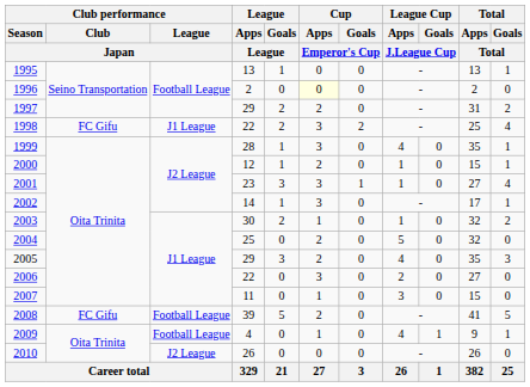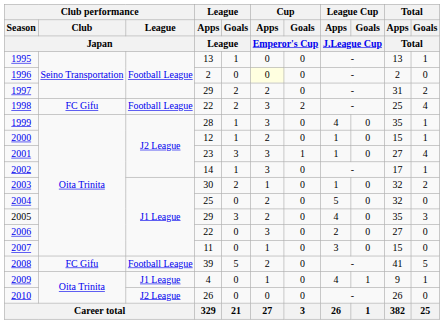 <table class="wikitable" style="text-align:center">
 <tr>
 <th colspan=3>Club performance</th>
 <th colspan=2>League</th>
 <th colspan=2>Cup</th>
 <th colspan=2>League Cup</th>
 <th colspan=2>Total</th>
 </tr>
 <tr>
 <th>Season</th>
 <th>Club</th>
 <th>League</th>
 <th>Apps</th>
 <th>Goals</th>
 <th>Apps</th>
 <th>Goals</th>
 <th>Apps</th>
 <th>Goals</th>
 <th>Apps</th>
 <th>Goals</th>
 </tr>
 <tr>
 <th colspan=3>Japan</th>
 <th colspan=2>League</th>
 <th colspan=2><a href='#'>Emperor's Cup</a></th>
 <th colspan=2><a href='#'>J.League Cup</a></th>
 <th colspan=2>Total</th>
 </tr>
 <tr>
 <td><a href='#'>1995</a></td>
 <td rowspan="3"><a href='#'>Seino Transportation</a></td>
 <td rowspan="3"><a href='#'>Football League</a></td>
 <td>13</td>
 <td>1</td>
 <td>0</td>
 <td>0</td>
 <td colspan="2">-</td>
 <td>13</td>
 <td>1</td>
 </tr>
 <tr>
 <td><a href='#'>1996</a></td>
 <td>2</td>
 <td>0</td>
 <td style="background: lightyellow;">0</td>
 <td>0</td>
 <td colspan="2">-</td>
 <td>2</td>
 <td>0</td>
 </tr>
 <tr>
 <td><a href='#'>1997</a></td>
 <td>29</td>
 <td>2</td>
 <td>2</td>
 <td>0</td>
 <td colspan="2">-</td>
 <td>31</td>
 <td>2</td>
 </tr>
 <tr>
 <td><a href='#'>1998</a></td>
 <td><a href='#'>FC Gifu</a></td>
-<td><a href='#'>J1 League</a></td>
+<td><a href='#'>Football League</a></td>
 <td>22</td>
 <td>2</td>
 <td>3</td>
 <td>2</td>
 <td colspan="2">-</td>
 <td>25</td>
 <td>4</td>
 </tr>
 <tr>
 <td><a href='#'>1999</a></td>
 <td rowspan="9"><a href='#'>Oita Trinita</a></td>
 <td rowspan="4"><a href='#'>J2 League</a></td>
 <td>28</td>
 <td>1</td>
 <td>3</td>
 <td>0</td>
 <td>4</td>
 <td>0</td>
 <td>35</td>
 <td>1</td>
 </tr>
 <tr>
 <td><a href='#'>2000</a></td>
 <td>12</td>
 <td>1</td>
 <td>2</td>
 <td>0</td>
 <td>1</td>
 <td>0</td>
 <td>15</td>
 <td>1</td>
 </tr>
 <tr>
 <td><a href='#'>2001</a></td>
 <td>23</td>
 <td>3</td>
 <td>3</td>
 <td>1</td>
 <td>1</td>
 <td>0</td>
 <td>27</td>
 <td>4</td>
 </tr>
 <tr>
 <td><a href='#'>2002</a></td>
 <td>14</td>
 <td>1</td>
 <td>3</td>
 <td>0</td>
 <td colspan="2">-</td>
 <td>17</td>
 <td>1</td>
 </tr>
 <tr>
 <td><a href='#'>2003</a></td>
 <td rowspan="5"><a href='#'>J1 League</a></td>
 <td>30</td>
 <td>2</td>
 <td>1</td>
 <td>0</td>
 <td>1</td>
 <td>0</td>
 <td>32</td>
 <td>2</td>
 </tr>
 <tr>
 <td><a href='#'>2004</a></td>
 <td>25</td>
 <td>0</td>
 <td>2</td>
 <td>0</td>
 <td>5</td>
 <td>0</td>
 <td>32</td>
 <td>0</td>
 </tr>
 <tr>
 <td>2005</td>
 <td>29</td>
 <td>3</td>
 <td>2</td>
 <td>0</td>
 <td>4</td>
 <td>0</td>
 <td>35</td>
 <td>3</td>
 </tr>
 <tr>
 <td><a href='#'>2006</a></td>
 <td>22</td>
 <td>0</td>
 <td>3</td>
 <td>0</td>
 <td>2</td>
 <td>0</td>
 <td>27</td>
 <td>0</td>
 </tr>
 <tr>
 <td><a href='#'>2007</a></td>
 <td>11</td>
 <td>0</td>
 <td>1</td>
 <td>0</td>
 <td>3</td>
 <td>0</td>
 <td>15</td>
 <td>0</td>
 </tr>
 <tr>
 <td><a href='#'>2008</a></td>
 <td><a href='#'>FC Gifu</a></td>
 <td><a href='#'>Football League</a></td>
 <td>39</td>
 <td>5</td>
 <td>2</td>
 <td>0</td>
 <td colspan="2">-</td>
 <td>41</td>
 <td>5</td>
 </tr>
 <tr>
 <td><a href='#'>2009</a></td>
 <td rowspan="2"><a href='#'>Oita Trinita</a></td>
-<td><a href='#'>Football League</a></td>
+<td><a href='#'>J1 League</a></td>
 <td>4</td>
 <td>0</td>
 <td>1</td>
 <td>0</td>
 <td>4</td>
 <td>1</td>
 <td>9</td>
 <td>1</td>
 </tr>
 <tr>
 <td><a href='#'>2010</a></td>
 <td><a href='#'>J2 League</a></td>
 <td>26</td>
 <td>0</td>
 <td>0</td>
 <td>0</td>
 <td colspan="2">-</td>
 <td>26</td>
 <td>0</td>
 </tr>
 <tr>
 <th colspan=3>Career total</th>
 <th>329</th>
 <th>21</th>
 <th>27</th>
 <th>3</th>
 <th>26</th>
 <th>1</th>
 <th>382</th>
 <th>25</th>
 </tr>
 </table>
